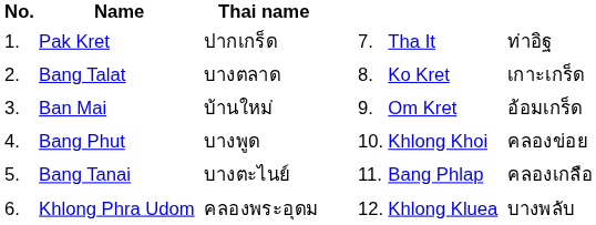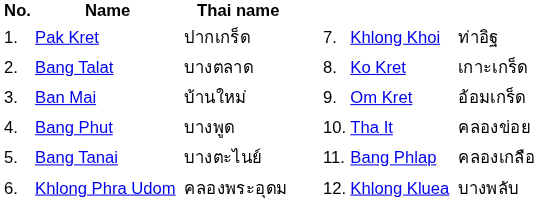 <table>
 <tr>
 <th>No.</th>
 <th>Name</th>
 <th>Thai name</th>
 <th></th>
 <td>    </td>
 </tr>
 <tr>
 <td>1.</td>
 <td><a href='#'>Pak Kret</a></td>
 <td>ปากเกร็ด</td>
 <td></td>
 <td></td>
 <td>7.</td>
-<td><a href='#'>Tha It</a></td>
+<td><a href='#'>Khlong Khoi</a></td>
 <td>ท่าอิฐ</td>
 <td></td>
 </tr>
 <tr>
 <td>2.</td>
 <td><a href='#'>Bang Talat</a></td>
 <td>บางตลาด</td>
 <td></td>
 <td></td>
 <td>8.</td>
 <td><a href='#'>Ko Kret</a></td>
 <td>เกาะเกร็ด</td>
 <td></td>
 </tr>
 <tr>
 <td>3.</td>
 <td><a href='#'>Ban Mai</a></td>
 <td>บ้านใหม่</td>
 <td></td>
 <td></td>
 <td>9.</td>
 <td><a href='#'>Om Kret</a></td>
 <td>อ้อมเกร็ด</td>
 <td></td>
 </tr>
 <tr>
 <td>4.</td>
 <td><a href='#'>Bang Phut</a></td>
 <td>บางพูด</td>
 <td></td>
 <td></td>
 <td>10.</td>
-<td><a href='#'>Khlong Khoi</a></td>
+<td><a href='#'>Tha It</a></td>
 <td>คลองข่อย</td>
 <td></td>
 </tr>
 <tr>
 <td>5.</td>
 <td><a href='#'>Bang Tanai</a></td>
 <td>บางตะไนย์</td>
 <td></td>
 <td></td>
 <td>11.</td>
 <td><a href='#'>Bang Phlap</a></td>
 <td>คลองเกลือ </td>
 <td></td>
 </tr>
 <tr>
 <td>6.</td>
 <td><a href='#'>Khlong Phra Udom</a> </td>
 <td>คลองพระอุดม </td>
 <td></td>
 <td></td>
 <td>12.</td>
 <td><a href='#'>Khlong Kluea</a> </td>
 <td>บางพลับ</td>
 <td></td>
 </tr>
 </table>
